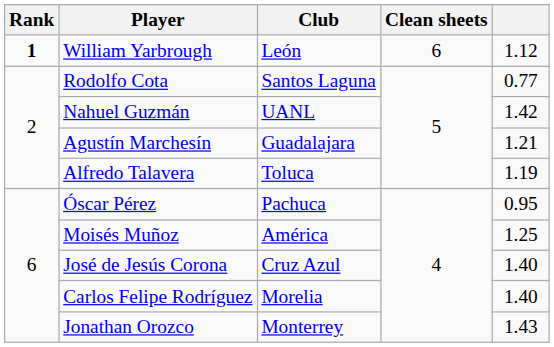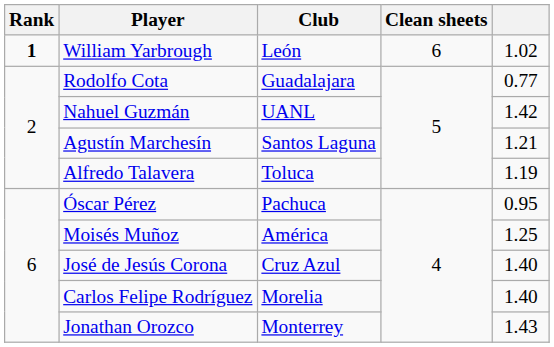 <table class="wikitable">
 <tr>
 <th>Rank</th>
 <th>Player</th>
 <th>Club</th>
 <th width=85>Clean sheets</th>
 <th width=40></th>
 </tr>
 <tr>
 <td align=center rowspan=1><strong>1</strong></td>
 <td> <a href='#'>William Yarbrough</a></td>
 <td><a href='#'>León</a></td>
 <td align=center rowspan=1>6</td>
-<td align=center>1.12</td>
+<td align=center>1.02</td>
 </tr>
 <tr>
 <td align=center rowspan=4>2</td>
 <td> <a href='#'>Rodolfo Cota</a></td>
-<td><a href='#'>Santos Laguna</a></td>
+<td><a href='#'>Guadalajara</a></td>
 <td align=center rowspan=4>5</td>
 <td align=center>0.77</td>
 </tr>
 <tr>
 <td> <a href='#'>Nahuel Guzmán</a></td>
 <td><a href='#'>UANL</a></td>
 <td align=center>1.42</td>
 </tr>
 <tr>
 <td> <a href='#'>Agustín Marchesín</a></td>
-<td><a href='#'>Guadalajara</a></td>
+<td><a href='#'>Santos Laguna</a></td>
 <td align=center>1.21</td>
 </tr>
 <tr>
 <td> <a href='#'>Alfredo Talavera</a></td>
 <td><a href='#'>Toluca</a></td>
 <td align=center>1.19</td>
 </tr>
 <tr>
 <td align=center rowspan=5>6</td>
 <td> <a href='#'>Óscar Pérez</a></td>
 <td><a href='#'>Pachuca</a></td>
 <td align=center rowspan=5>4</td>
 <td align=center>0.95</td>
 </tr>
 <tr>
 <td> <a href='#'>Moisés Muñoz</a></td>
 <td><a href='#'>América</a></td>
 <td align=center>1.25</td>
 </tr>
 <tr>
 <td> <a href='#'>José de Jesús Corona</a></td>
 <td><a href='#'>Cruz Azul</a></td>
 <td align=center>1.40</td>
 </tr>
 <tr>
 <td> <a href='#'>Carlos Felipe Rodríguez</a></td>
 <td><a href='#'>Morelia</a></td>
 <td align=center>1.40</td>
 </tr>
 <tr>
 <td> <a href='#'>Jonathan Orozco</a></td>
 <td><a href='#'>Monterrey</a></td>
 <td align=center>1.43</td>
 </tr>
 </table>
